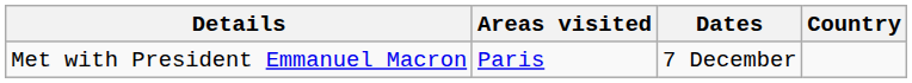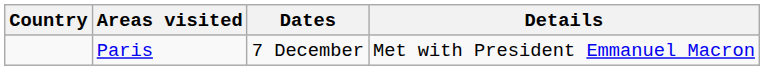 <table class="wikitable sortable">
 <tr>
-<th class="unsortable">Details</th>
+<th>Country</th>
 <th>Areas visited</th>
 <th>Dates</th>
-<th>Country</th>
+<th class="unsortable">Details</th>
 </tr>
 <tr>
-<td>Met with President <a href='#'>Emmanuel Macron</a></td>
+<td></td>
 <td><a href='#'>Paris</a></td>
 <td>7 December</td>
-<td></td>
+<td>Met with President <a href='#'>Emmanuel Macron</a></td>
 </tr>
 </table>
